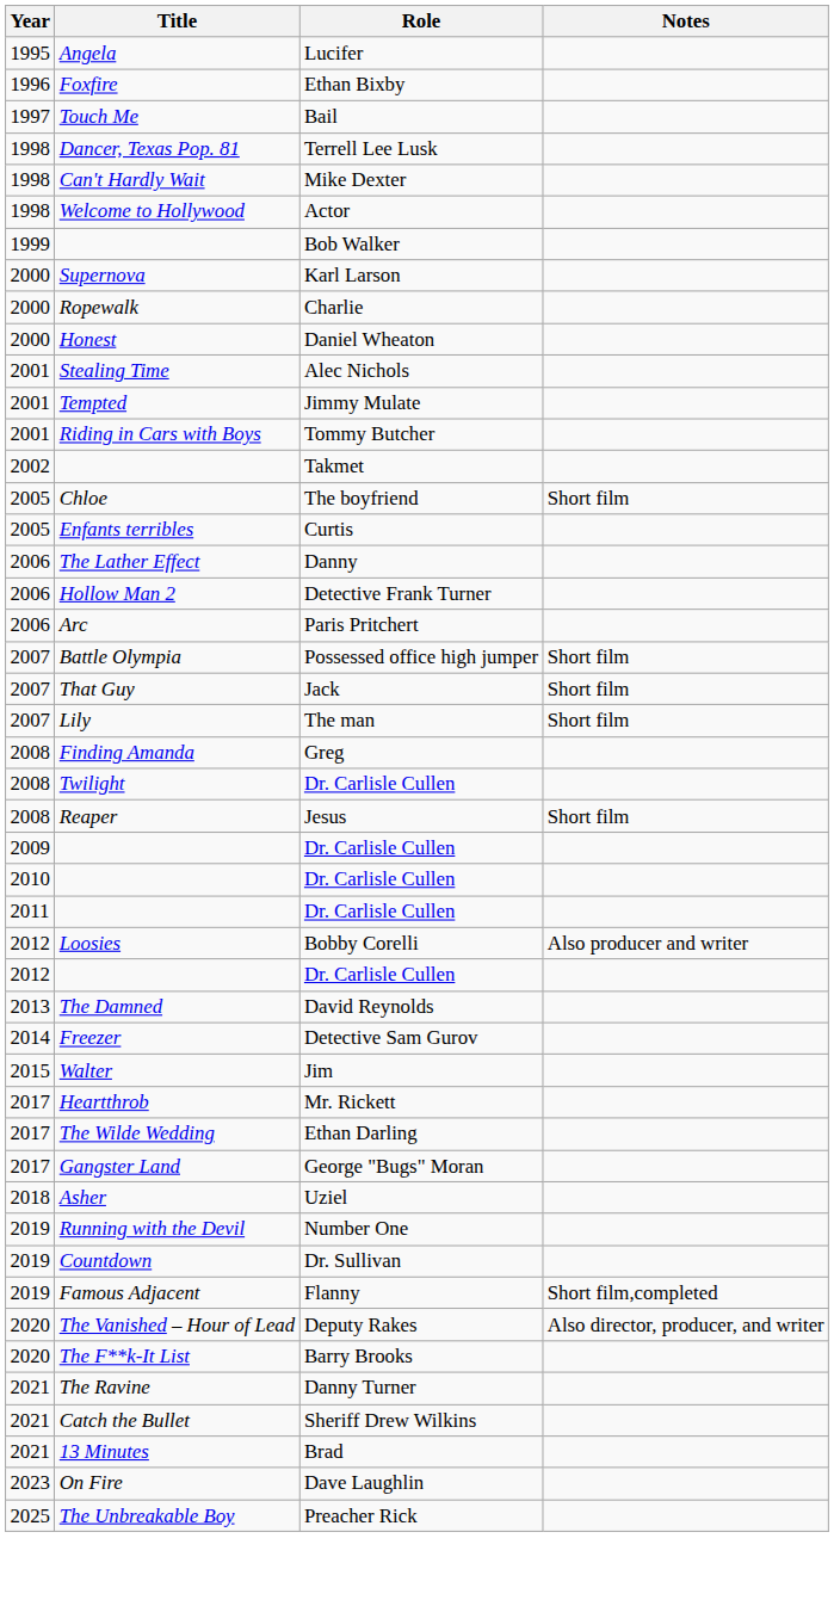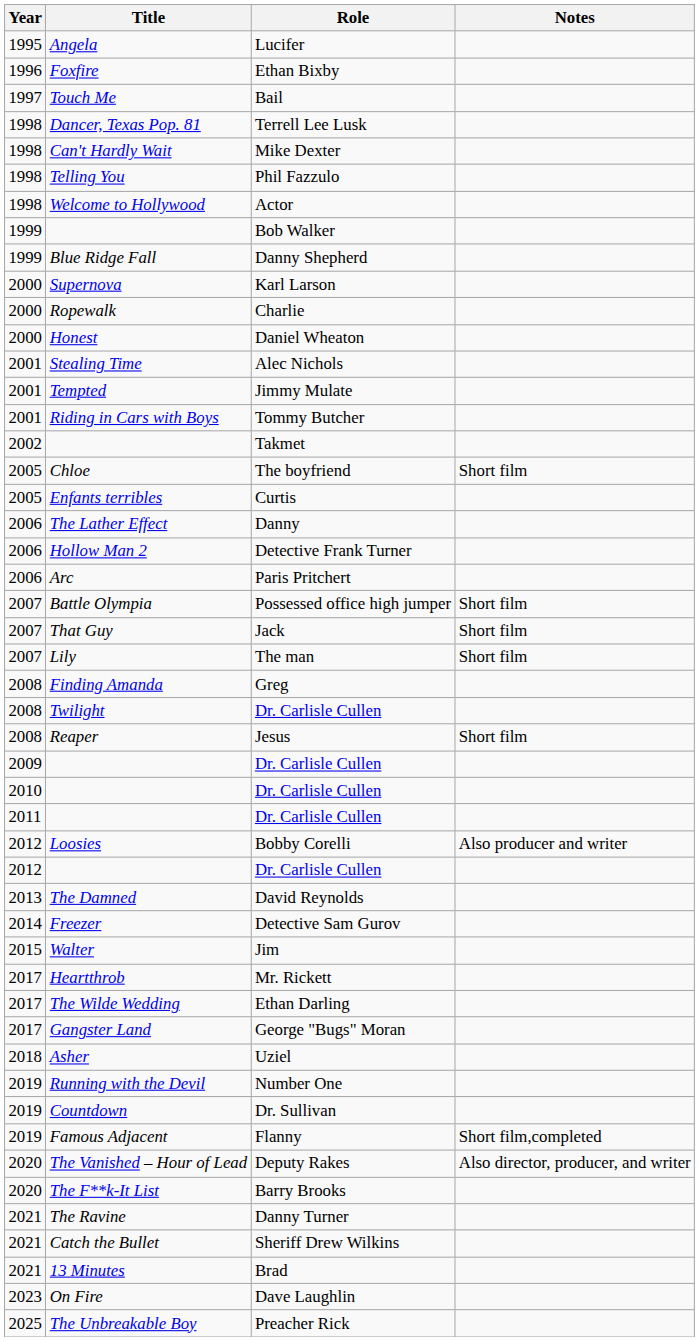 <table class="wikitable sortable">
 <tr>
 <th>Year</th>
 <th>Title</th>
 <th>Role</th>
 <th class="unsortable">Notes</th>
 </tr>
 <tr>
 <td>1995</td>
 <td><em><a href='#'>Angela</a></em></td>
 <td>Lucifer</td>
 <td></td>
 </tr>
 <tr>
 <td>1996</td>
 <td><em><a href='#'>Foxfire</a></em></td>
 <td>Ethan Bixby</td>
 <td></td>
 </tr>
 <tr>
 <td>1997</td>
 <td><em><a href='#'>Touch Me</a></em></td>
 <td>Bail</td>
 <td></td>
 </tr>
 <tr>
 <td>1998</td>
 <td><em><a href='#'>Dancer, Texas Pop. 81</a></em></td>
 <td>Terrell Lee Lusk</td>
 <td></td>
 </tr>
 <tr>
 <td>1998</td>
 <td><em><a href='#'>Can't Hardly Wait</a></em></td>
 <td>Mike Dexter</td>
 <td></td>
 </tr>
 <tr>
 <td>1998</td>
+<td><em><a href='#'>Telling You</a></em></td>
+<td>Phil Fazzulo</td>
+<td></td>
+</tr>
+<tr>
+<td>1998</td>
 <td><em><a href='#'>Welcome to Hollywood</a></em></td>
 <td>Actor</td>
 <td></td>
 </tr>
 <tr>
 <td>1999</td>
 <td><em></em></td>
 <td>Bob Walker</td>
+<td></td>
+</tr>
+<tr>
+<td>1999</td>
+<td><em>Blue Ridge Fall</em></td>
+<td>Danny Shepherd</td>
 <td></td>
 </tr>
 <tr>
 <td>2000</td>
 <td><em><a href='#'>Supernova</a></em></td>
 <td>Karl Larson</td>
 <td></td>
 </tr>
 <tr>
 <td>2000</td>
 <td><em>Ropewalk</em></td>
 <td>Charlie</td>
 <td></td>
 </tr>
 <tr>
 <td>2000</td>
 <td><em><a href='#'>Honest</a></em></td>
 <td>Daniel Wheaton</td>
 <td></td>
 </tr>
 <tr>
 <td>2001</td>
 <td><em><a href='#'>Stealing Time</a></em></td>
 <td>Alec Nichols</td>
 <td></td>
 </tr>
 <tr>
 <td>2001</td>
 <td><em><a href='#'>Tempted</a></em></td>
 <td>Jimmy Mulate</td>
 <td></td>
 </tr>
 <tr>
 <td>2001</td>
 <td><em><a href='#'>Riding in Cars with Boys</a></em></td>
 <td>Tommy Butcher</td>
 <td></td>
 </tr>
 <tr>
 <td>2002</td>
 <td><em></em></td>
 <td>Takmet</td>
 <td></td>
 </tr>
 <tr>
 <td>2005</td>
 <td><em>Chloe</em></td>
 <td>The boyfriend</td>
 <td>Short film</td>
 </tr>
 <tr>
 <td>2005</td>
 <td><em><a href='#'>Enfants terribles</a></em></td>
 <td>Curtis</td>
 <td></td>
 </tr>
 <tr>
 <td>2006</td>
 <td><em><a href='#'>The Lather Effect</a></em></td>
 <td>Danny</td>
 <td></td>
 </tr>
 <tr>
 <td>2006</td>
 <td><em><a href='#'>Hollow Man 2</a></em></td>
 <td>Detective Frank Turner</td>
 <td></td>
 </tr>
 <tr>
 <td>2006</td>
 <td><em>Arc</em></td>
 <td>Paris Pritchert</td>
 <td></td>
 </tr>
 <tr>
 <td>2007</td>
 <td><em>Battle Olympia</em></td>
 <td>Possessed office high jumper</td>
 <td>Short film</td>
 </tr>
 <tr>
 <td>2007</td>
 <td><em>That Guy</em></td>
 <td>Jack</td>
 <td>Short film</td>
 </tr>
 <tr>
 <td>2007</td>
 <td><em>Lily</em></td>
 <td>The man</td>
 <td>Short film</td>
 </tr>
 <tr>
 <td>2008</td>
 <td><em><a href='#'>Finding Amanda</a></em></td>
 <td>Greg</td>
 <td></td>
 </tr>
 <tr>
 <td>2008</td>
 <td><em><a href='#'>Twilight</a></em></td>
 <td><a href='#'>Dr. Carlisle Cullen</a></td>
 <td></td>
 </tr>
 <tr>
 <td>2008</td>
 <td><em>Reaper</em></td>
 <td>Jesus</td>
 <td>Short film</td>
 </tr>
 <tr>
 <td>2009</td>
 <td><em></em></td>
 <td><a href='#'>Dr. Carlisle Cullen</a></td>
 <td></td>
 </tr>
 <tr>
 <td>2010</td>
 <td><em></em></td>
 <td><a href='#'>Dr. Carlisle Cullen</a></td>
 <td></td>
 </tr>
 <tr>
 <td>2011</td>
 <td><em></em></td>
 <td><a href='#'>Dr. Carlisle Cullen</a></td>
 <td></td>
 </tr>
 <tr>
 <td>2012</td>
 <td><em><a href='#'>Loosies</a></em></td>
 <td>Bobby Corelli</td>
 <td>Also producer and writer</td>
 </tr>
 <tr>
 <td>2012</td>
 <td><em></em></td>
 <td><a href='#'>Dr. Carlisle Cullen</a></td>
 <td></td>
 </tr>
 <tr>
 <td>2013</td>
 <td><a href='#'><em>The Damned</em></a></td>
 <td>David Reynolds</td>
 <td></td>
 </tr>
 <tr>
 <td>2014</td>
 <td><em><a href='#'>Freezer</a></em></td>
 <td>Detective Sam Gurov</td>
 <td></td>
 </tr>
 <tr>
 <td>2015</td>
 <td><em><a href='#'>Walter</a></em></td>
 <td>Jim</td>
 <td></td>
 </tr>
 <tr>
 <td>2017</td>
 <td><em><a href='#'>Heartthrob</a></em></td>
 <td>Mr. Rickett</td>
 <td></td>
 </tr>
 <tr>
 <td>2017</td>
 <td><em><a href='#'>The Wilde Wedding</a></em></td>
 <td>Ethan Darling</td>
 <td></td>
 </tr>
 <tr>
 <td>2017</td>
 <td><em><a href='#'>Gangster Land</a></em></td>
 <td>George "Bugs" Moran</td>
 <td></td>
 </tr>
 <tr>
 <td>2018</td>
 <td><em><a href='#'>Asher</a></em></td>
 <td>Uziel</td>
 <td></td>
 </tr>
 <tr>
 <td>2019</td>
 <td><em><a href='#'>Running with the Devil</a></em></td>
 <td>Number One</td>
 <td></td>
 </tr>
 <tr>
 <td>2019</td>
 <td><em><a href='#'>Countdown</a></em></td>
 <td>Dr. Sullivan</td>
 <td></td>
 </tr>
 <tr>
 <td>2019</td>
 <td><em>Famous Adjacent </em></td>
 <td>Flanny</td>
 <td>Short film,completed</td>
 </tr>
 <tr>
 <td>2020</td>
 <td><em><a href='#'>The Vanished</a> – Hour of Lead</em></td>
 <td>Deputy Rakes</td>
 <td>Also director, producer, and writer</td>
 </tr>
 <tr>
 <td>2020</td>
 <td><em><a href='#'>The F**k-It List</a></em></td>
 <td>Barry Brooks</td>
 <td></td>
 </tr>
 <tr>
 <td>2021</td>
 <td><em>The Ravine</em></td>
 <td>Danny Turner</td>
 <td></td>
 </tr>
 <tr>
 <td>2021</td>
 <td><em>Catch the Bullet</em></td>
 <td>Sheriff Drew Wilkins</td>
 <td></td>
 </tr>
 <tr>
 <td>2021</td>
 <td><em><a href='#'>13 Minutes</a></em></td>
 <td>Brad</td>
 <td></td>
 </tr>
 <tr>
 <td>2023</td>
 <td><em>On Fire</em></td>
 <td>Dave Laughlin</td>
 <td></td>
 </tr>
 <tr>
 <td>2025</td>
 <td><em><a href='#'>The Unbreakable Boy</a></em></td>
 <td>Preacher Rick</td>
 <td></td>
 </tr>
 </table>
